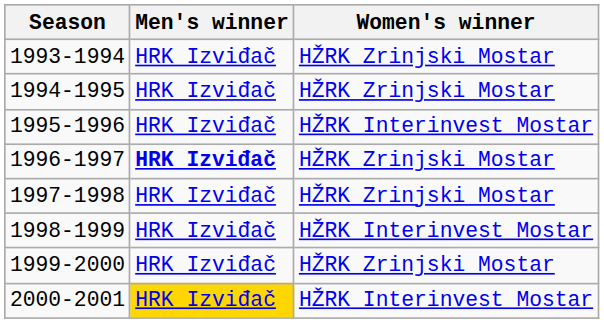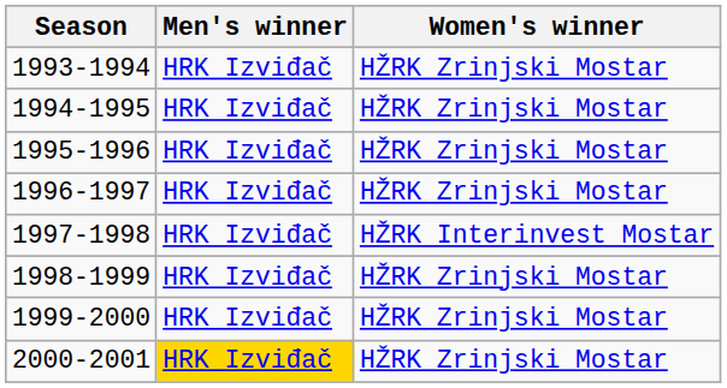 <table class="wikitable">
 <tr>
 <th>Season</th>
 <th>Men's winner</th>
 <th>Women's winner</th>
 </tr>
 <tr>
 <td>1993-1994</td>
 <td><a href='#'>HRK Izviđač</a></td>
 <td><a href='#'>HŽRK Zrinjski Mostar</a></td>
 </tr>
 <tr>
 <td>1994-1995</td>
 <td><a href='#'>HRK Izviđač</a></td>
 <td><a href='#'>HŽRK Zrinjski Mostar</a></td>
 </tr>
 <tr>
 <td>1995-1996</td>
 <td><a href='#'>HRK Izviđač</a></td>
-<td><a href='#'>HŽRK Interinvest Mostar</a></td>
+<td><a href='#'>HŽRK Zrinjski Mostar</a></td>
 </tr>
 <tr>
 <td>1996-1997</td>
-<td><strong><a href='#'>HRK Izviđač</a></strong></td>
+<td><a href='#'>HRK Izviđač</a></td>
 <td><a href='#'>HŽRK Zrinjski Mostar</a></td>
 </tr>
 <tr>
 <td>1997-1998</td>
 <td><a href='#'>HRK Izviđač</a></td>
-<td><a href='#'>HŽRK Zrinjski Mostar</a></td>
+<td><a href='#'>HŽRK Interinvest Mostar</a></td>
 </tr>
 <tr>
 <td>1998-1999</td>
 <td><a href='#'>HRK Izviđač</a></td>
-<td><a href='#'>HŽRK Interinvest Mostar</a></td>
+<td><a href='#'>HŽRK Zrinjski Mostar</a></td>
 </tr>
 <tr>
 <td>1999-2000</td>
 <td><a href='#'>HRK Izviđač</a></td>
 <td><a href='#'>HŽRK Zrinjski Mostar</a></td>
 </tr>
 <tr>
 <td>2000-2001</td>
 <td style="background: gold;"><a href='#'>HRK Izviđač</a></td>
-<td><a href='#'>HŽRK Interinvest Mostar</a></td>
+<td><a href='#'>HŽRK Zrinjski Mostar</a></td>
 </tr>
 </table>
